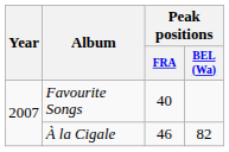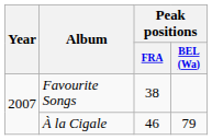 <table class="wikitable">
 <tr>
 <th align="center" rowspan="2" width="10">Year</th>
 <th align="center" rowspan="2" width="100">Album</th>
 <th align="center" colspan="2" width="30">Peak positions</th>
 </tr>
 <tr>
 <th scope="col" style="width:3em;font-size:75%;"><a href='#'>FRA</a><br></th>
 <th scope="col" style="width:3em;font-size:75%;"><a href='#'>BEL <br>(Wa)</a><br></th>
 </tr>
 <tr>
 <td align="center" rowspan="2">2007</td>
 <td><em>Favourite Songs</em></td>
-<td align="center">40</td>
+<td align="center">38</td>
 <td align="center"></td>
 </tr>
 <tr>
 <td><em>À la Cigale</em></td>
 <td align="center">46</td>
-<td align="center">82</td>
+<td align="center">79</td>
 </tr>
 </table>
